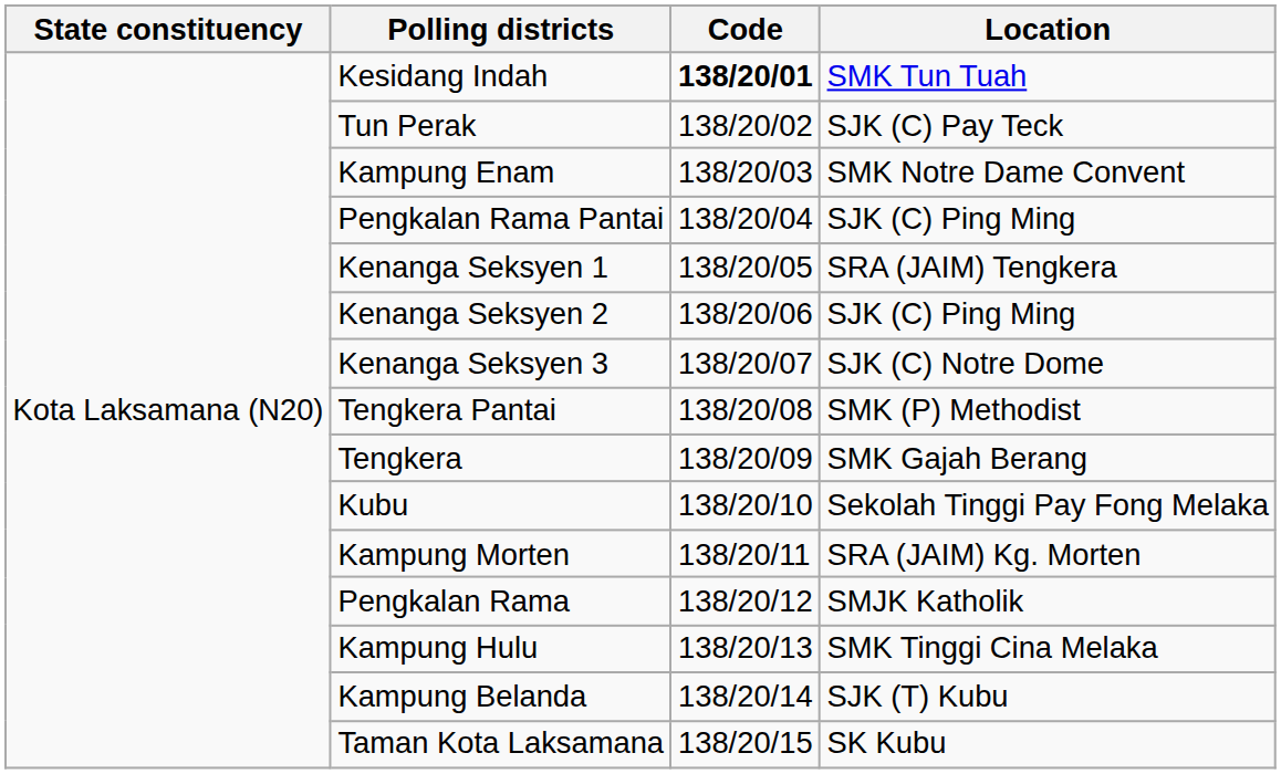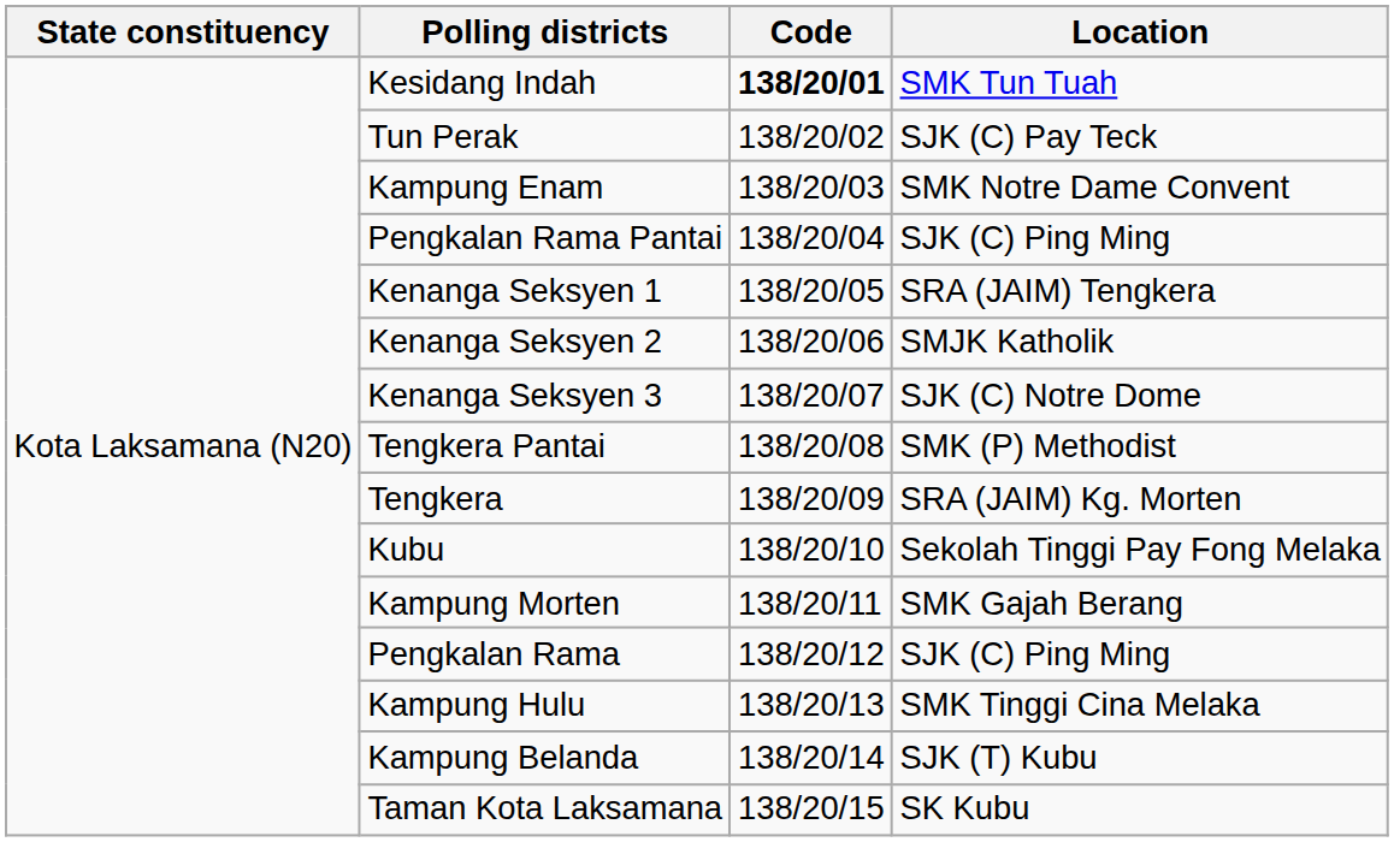 <table class="wikitable sortable mw-collapsible" style="white-space:nowrap;font-size:85%">
 <tr>
 <th>State constituency</th>
 <th>Polling districts</th>
 <th>Code</th>
 <th>Location</th>
 </tr>
 <tr>
 <td rowspan="15">Kota Laksamana (N20)</td>
 <td>Kesidang Indah</td>
 <td><strong>138/20/01</strong></td>
 <td><a href='#'>SMK Tun Tuah</a></td>
 </tr>
 <tr>
 <td>Tun Perak</td>
 <td>138/20/02</td>
 <td>SJK (C) Pay Teck</td>
 </tr>
 <tr>
 <td>Kampung Enam</td>
 <td>138/20/03</td>
 <td>SMK Notre Dame Convent</td>
 </tr>
 <tr>
 <td>Pengkalan Rama Pantai</td>
 <td>138/20/04</td>
 <td>SJK (C) Ping Ming</td>
 </tr>
 <tr>
 <td>Kenanga Seksyen 1</td>
 <td>138/20/05</td>
 <td>SRA (JAIM) Tengkera</td>
 </tr>
 <tr>
 <td>Kenanga Seksyen 2</td>
 <td>138/20/06</td>
-<td>SJK (C) Ping Ming</td>
+<td>SMJK Katholik</td>
 </tr>
 <tr>
 <td>Kenanga Seksyen 3</td>
 <td>138/20/07</td>
 <td>SJK (C) Notre Dome</td>
 </tr>
 <tr>
 <td>Tengkera Pantai</td>
 <td>138/20/08</td>
 <td>SMK (P) Methodist</td>
 </tr>
 <tr>
 <td>Tengkera</td>
 <td>138/20/09</td>
-<td>SMK Gajah Berang</td>
+<td>SRA (JAIM) Kg. Morten</td>
 </tr>
 <tr>
 <td>Kubu</td>
 <td>138/20/10</td>
 <td>Sekolah Tinggi Pay Fong Melaka</td>
 </tr>
 <tr>
 <td>Kampung Morten</td>
 <td>138/20/11</td>
-<td>SRA (JAIM) Kg. Morten</td>
+<td>SMK Gajah Berang</td>
 </tr>
 <tr>
 <td>Pengkalan Rama</td>
 <td>138/20/12</td>
-<td>SMJK Katholik</td>
+<td>SJK (C) Ping Ming</td>
 </tr>
 <tr>
 <td>Kampung Hulu</td>
 <td>138/20/13</td>
 <td>SMK Tinggi Cina Melaka</td>
 </tr>
 <tr>
 <td>Kampung Belanda</td>
 <td>138/20/14</td>
 <td>SJK (T) Kubu</td>
 </tr>
 <tr>
 <td>Taman Kota Laksamana</td>
 <td>138/20/15</td>
 <td>SK Kubu</td>
 </tr>
 </table>
